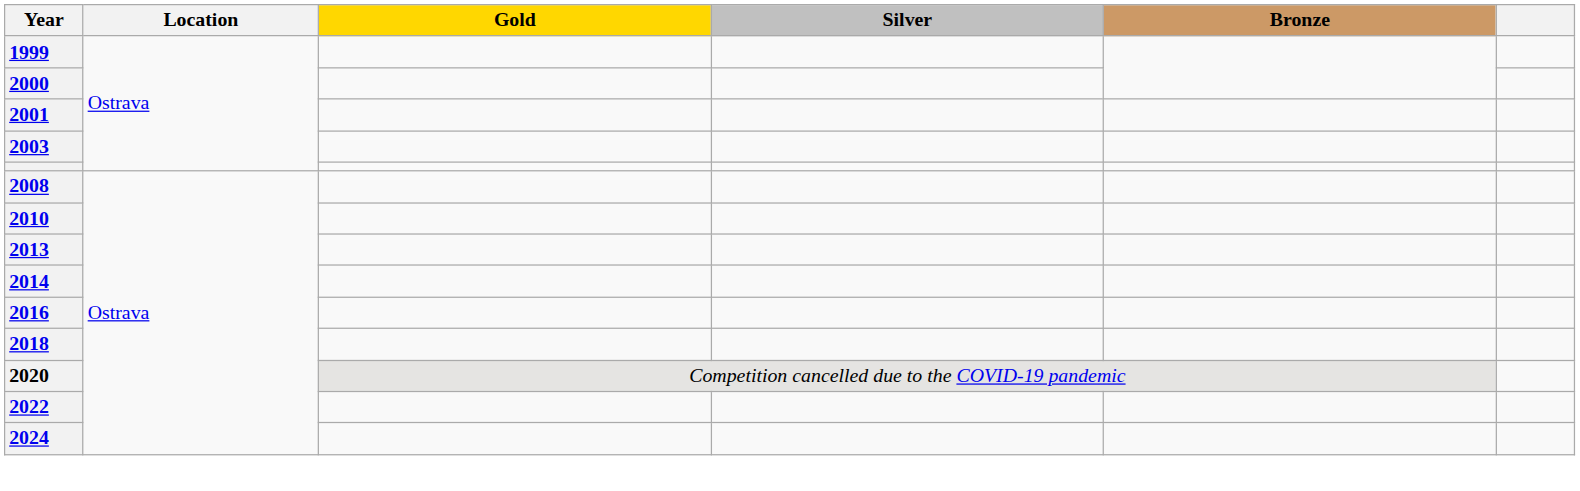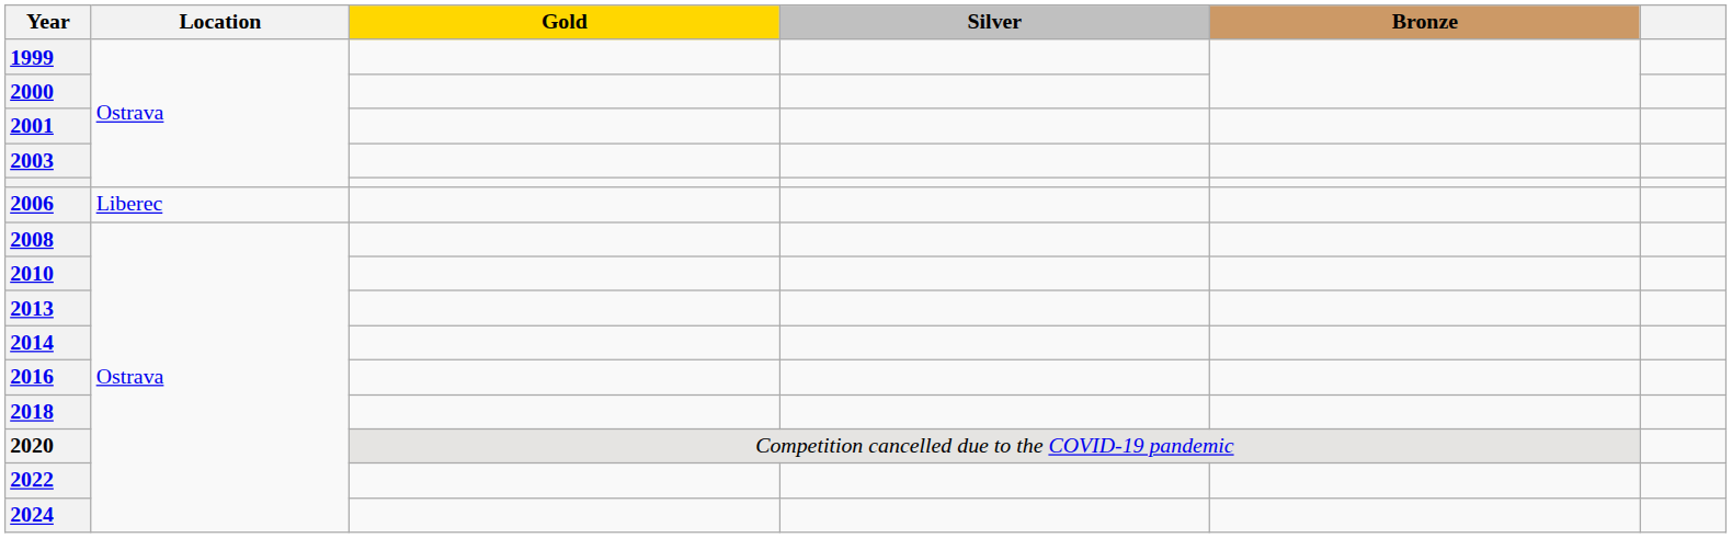 <table class="wikitable unsortable" style="text-align:left; width:80%">
 <tr>
 <th scope="col" style="text-align:center; width:5%">Year</th>
 <th scope="col" style="text-align:center; width:15%">Location</th>
 <th scope="col" style="text-align:center; width:25%; background:gold">Gold</th>
 <th scope="col" style="text-align:center; width:25%; background:silver">Silver</th>
 <th scope="col" style="text-align:center; width:25%; background:#c96">Bronze</th>
 <th scope="col" style="text-align:center; width:5%"></th>
 </tr>
 <tr>
 <th scope="row" style="text-align:left"><a href='#'>1999</a></th>
 <td rowspan="5"><a href='#'>Ostrava</a></td>
 <td></td>
 <td></td>
 <td rowspan="2"></td>
 <td></td>
 </tr>
 <tr>
 <th scope="row" style="text-align:left"><a href='#'>2000</a></th>
 <td></td>
 <td></td>
 <td></td>
 </tr>
 <tr>
 <th scope="row" style="text-align:left"><a href='#'>2001</a></th>
 <td></td>
 <td></td>
 <td></td>
 <td></td>
 </tr>
 <tr>
 <th scope="row" style="text-align:left"><a href='#'>2003</a></th>
 <td></td>
 <td></td>
 <td></td>
 <td></td>
 </tr>
 <tr>
 <th scope="row" style="text-align:left"></th>
+<td></td>
+<td></td>
+<td></td>
+<td></td>
+</tr>
+<tr>
+<th scope="row" style="text-align:left"><a href='#'>2006</a></th>
+<td><a href='#'>Liberec</a></td>
 <td></td>
 <td></td>
 <td></td>
 <td></td>
 </tr>
 <tr>
 <th scope="row" style="text-align:left"><a href='#'>2008</a></th>
 <td rowspan="9"><a href='#'>Ostrava</a></td>
 <td></td>
 <td></td>
 <td></td>
 <td></td>
 </tr>
 <tr>
 <th scope="row" style="text-align:left"><a href='#'>2010</a></th>
 <td></td>
 <td></td>
 <td></td>
 <td></td>
 </tr>
 <tr>
 <th scope="row" style="text-align:left"><a href='#'>2013</a></th>
 <td></td>
 <td></td>
 <td></td>
 <td></td>
 </tr>
 <tr>
 <th scope="row" style="text-align:left"><a href='#'>2014</a></th>
 <td></td>
 <td></td>
 <td></td>
 <td></td>
 </tr>
 <tr>
 <th scope="row" style="text-align:left"><a href='#'>2016</a></th>
 <td></td>
 <td></td>
 <td></td>
 <td></td>
 </tr>
 <tr>
 <th scope="row" style="text-align:left"><a href='#'>2018</a></th>
 <td></td>
 <td></td>
 <td></td>
 <td></td>
 </tr>
 <tr>
 <th scope="row" style="text-align:left">2020</th>
 <td colspan="3" align="center" bgcolor="e5e4e2"><em>Competition cancelled due to the <a href='#'>COVID-19 pandemic</a></em></td>
 <td></td>
 </tr>
 <tr>
 <th scope="row" style="text-align:left"><a href='#'>2022</a></th>
 <td></td>
 <td></td>
 <td></td>
 <td></td>
 </tr>
 <tr>
 <th scope="row" style="text-align:left"><a href='#'>2024</a></th>
 <td></td>
 <td></td>
 <td></td>
 <td></td>
 </tr>
 </table>
